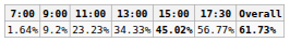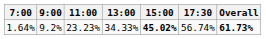 <table class="wikitable">
 <tr>
 <th>7:00</th>
 <th>9:00</th>
 <th>11:00</th>
 <th>13:00</th>
 <th>15:00</th>
 <th>17:30</th>
 <th>Overall</th>
 </tr>
 <tr>
 <td>1.64%</td>
 <td>9.2%</td>
 <td>23.23%</td>
 <td>34.33%</td>
 <td><strong>45.02%</strong></td>
-<td>56.77%</td>
+<td>56.74%</td>
 <td><strong>61.73%</strong></td>
 </tr>
 </table>
